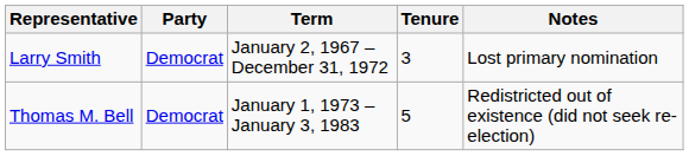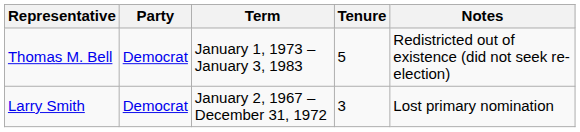 <table class=wikitable>
 <tr valign=bottom>
 <th>Representative</th>
 <th>Party</th>
 <th>Term</th>
 <th>Tenure</th>
 <th>Notes</th>
 </tr>
 <tr>
+<td><a href='#'>Thomas M. Bell</a></td>
+<td><a href='#'>Democrat</a></td>
+<td>January 1, 1973 – January 3, 1983</td>
+<td>5</td>
+<td>Redistricted out of existence (did not seek re-election)</td>
+</tr>
+<tr>
 <td><a href='#'>Larry Smith</a></td>
 <td><a href='#'>Democrat</a></td>
 <td>January 2, 1967 – December 31, 1972</td>
 <td>3</td>
 <td>Lost primary nomination</td>
 </tr>
-<tr>
-<td><a href='#'>Thomas M. Bell</a></td>
-<td><a href='#'>Democrat</a></td>
-<td>January 1, 1973 – January 3, 1983</td>
-<td>5</td>
-<td>Redistricted out of existence (did not seek re-election)</td>
-</tr>
 </table>
